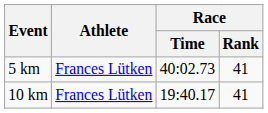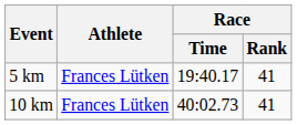 <table class="wikitable" border="1" style="font-size:90%">
 <tr>
 <th rowspan=2>Event</th>
 <th rowspan=2>Athlete</th>
 <th colspan=2>Race</th>
 </tr>
 <tr>
 <th>Time</th>
 <th>Rank</th>
 </tr>
 <tr>
 <td>5 km</td>
 <td><a href='#'>Frances Lütken</a></td>
-<td align=center>40:02.73</td>
+<td align=center>19:40.17</td>
 <td align=center>41</td>
 </tr>
 <tr>
 <td>10 km</td>
 <td><a href='#'>Frances Lütken</a></td>
-<td align=center>19:40.17</td>
+<td align=center>40:02.73</td>
 <td align=center>41</td>
 </tr>
 </table>
